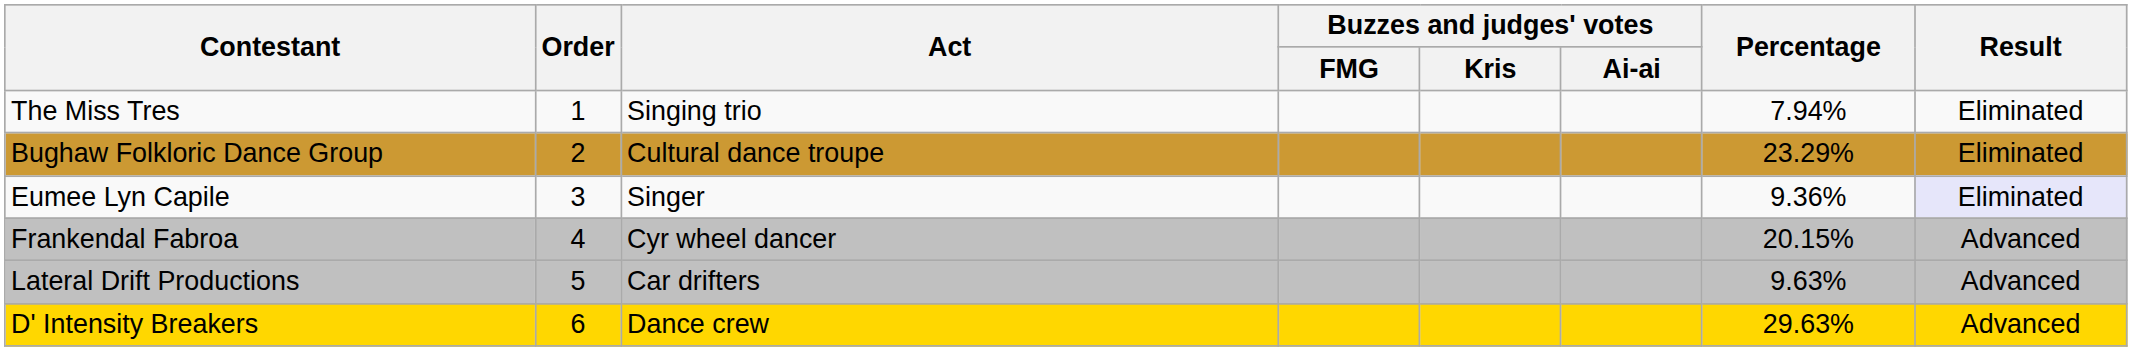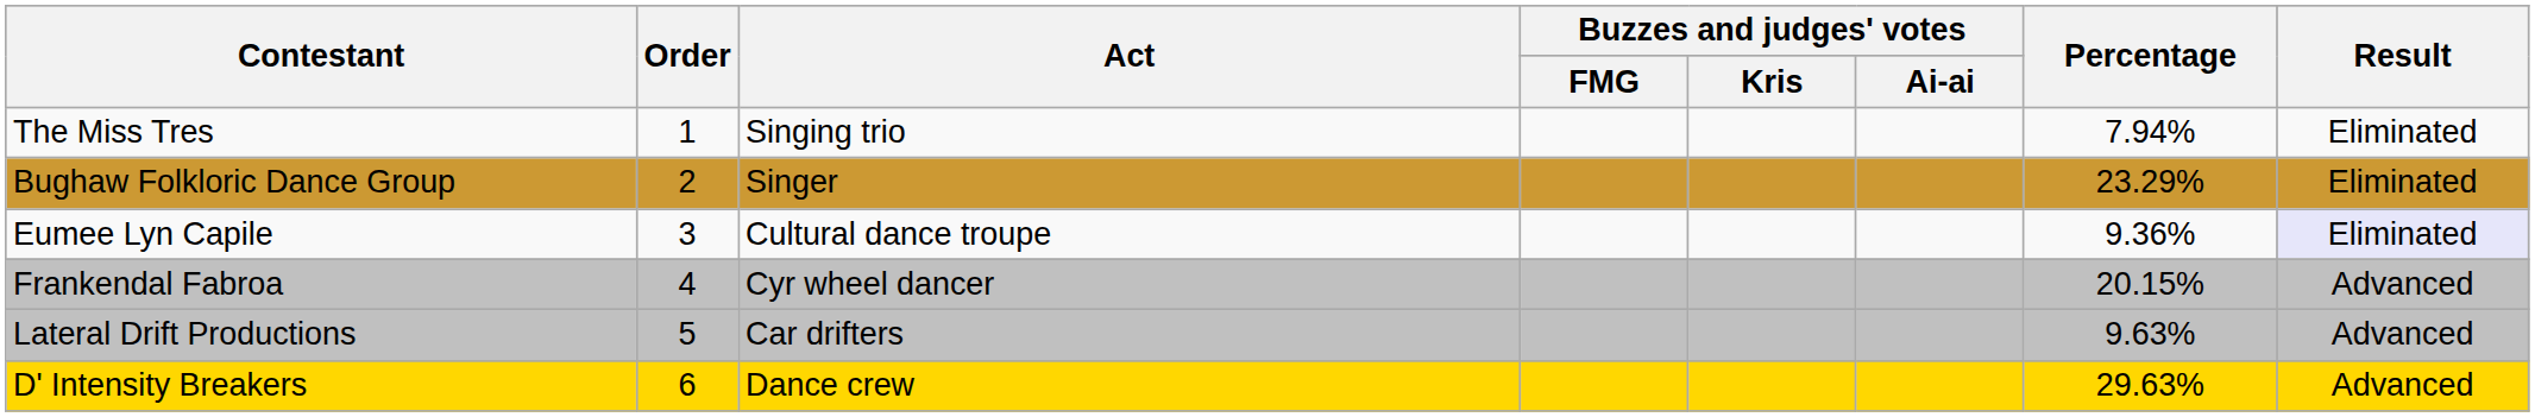 <table class="wikitable" style="text-align:center; width:100%;">
 <tr>
 <th rowspan="2" style="width:25%;">Contestant</th>
 <th rowspan="2" style="width:03%;">Order</th>
 <th rowspan="2">Act</th>
 <th colspan="3" style="width:20%;">Buzzes and judges' votes</th>
 <th rowspan="2" style="width:10%;">Percentage</th>
 <th rowspan="2" style="width:10%;">Result</th>
 </tr>
 <tr>
 <th style="width:06.66%;">FMG</th>
 <th style="width:06.66%;">Kris</th>
 <th style="width:06.66%;">Ai-ai</th>
 </tr>
 <tr>
 <td scope="row" style="text-align:left;">The Miss Tres</td>
 <td>1</td>
 <td scope="row" style="text-align:left;">Singing trio</td>
 <td></td>
 <td></td>
 <td></td>
 <td>7.94%</td>
 <td>Eliminated</td>
 </tr>
 <tr bgcolor="#CC9933">
 <td scope="row" style="text-align:left;">Bughaw Folkloric Dance Group</td>
 <td>2</td>
-<td scope="row" style="text-align:left;">Cultural dance troupe</td>
+<td scope="row" style="text-align:left;">Singer</td>
 <td></td>
 <td></td>
 <td></td>
 <td>23.29%</td>
 <td>Eliminated</td>
 </tr>
 <tr>
 <td scope="row" style="text-align:left;">Eumee Lyn Capile</td>
 <td>3</td>
-<td scope="row" style="text-align:left;">Singer</td>
+<td scope="row" style="text-align:left;">Cultural dance troupe</td>
 <td></td>
 <td></td>
 <td></td>
 <td>9.36%</td>
 <td style="background: lavender;">Eliminated</td>
 </tr>
 <tr bgcolor="silver">
 <td scope="row" style="text-align:left;">Frankendal Fabroa</td>
 <td>4</td>
 <td scope="row" style="text-align:left;">Cyr wheel dancer</td>
 <td></td>
 <td></td>
 <td></td>
 <td>20.15%</td>
 <td>Advanced</td>
 </tr>
 <tr bgcolor="silver">
 <td scope="row" style="text-align:left;">Lateral Drift Productions</td>
 <td>5</td>
 <td scope="row" style="text-align:left;">Car drifters</td>
 <td></td>
 <td></td>
 <td></td>
 <td>9.63%</td>
 <td>Advanced</td>
 </tr>
 <tr bgcolor="gold">
 <td scope="row" style="text-align:left;">D' Intensity Breakers</td>
 <td>6</td>
 <td scope="row" style="text-align:left;">Dance crew</td>
 <td></td>
 <td></td>
 <td></td>
 <td>29.63%</td>
 <td>Advanced</td>
 </tr>
 </table>
